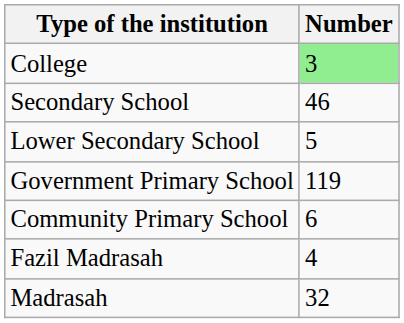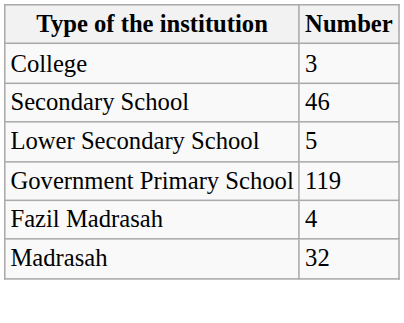 <table class="wikitable">
 <tr>
 <th>Type of the institution</th>
 <th>Number</th>
 </tr>
 <tr>
 <td>College</td>
-<td style="background: lightgreen;">3</td>
+<td>3</td>
 </tr>
 <tr>
 <td>Secondary School</td>
 <td>46</td>
 </tr>
 <tr>
 <td>Lower Secondary School</td>
 <td>5</td>
 </tr>
 <tr>
 <td>Government Primary School</td>
 <td>119</td>
 </tr>
 <tr>
-<td>Community Primary School</td>
-<td>6</td>
-</tr>
-<tr>
 <td>Fazil Madrasah</td>
 <td>4</td>
 </tr>
 <tr>
 <td>Madrasah</td>
 <td>32</td>
 </tr>
 </table>
